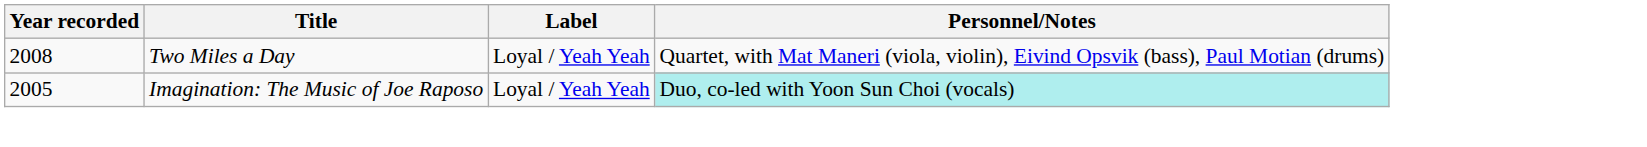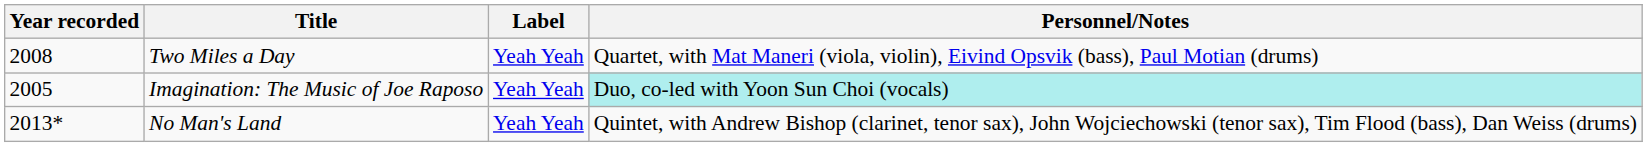 <table class="wikitable sortable">
 <tr>
 <th>Year recorded</th>
 <th>Title</th>
 <th>Label</th>
 <th>Personnel/Notes</th>
 </tr>
 <tr>
 <td>2008</td>
 <td><em>Two Miles a Day</em></td>
-<td>Loyal / <a href='#'>Yeah Yeah</a></td>
+<td><a href='#'>Yeah Yeah</a></td>
 <td>Quartet, with <a href='#'>Mat Maneri</a> (viola, violin), <a href='#'>Eivind Opsvik</a> (bass), <a href='#'>Paul Motian</a> (drums)</td>
 </tr>
 <tr>
 <td>2005</td>
 <td><em>Imagination: The Music of Joe Raposo</em></td>
-<td>Loyal / <a href='#'>Yeah Yeah</a></td>
+<td><a href='#'>Yeah Yeah</a></td>
 <td style="background: paleturquoise;">Duo, co-led with Yoon Sun Choi (vocals)</td>
 </tr>
+<tr>
+<td>2013*</td>
+<td><em>No Man's Land</em></td>
+<td><a href='#'>Yeah Yeah</a></td>
+<td>Quintet, with Andrew Bishop (clarinet, tenor sax), John Wojciechowski (tenor sax), Tim Flood (bass), Dan Weiss (drums)</td>
+</tr>
 </table>
